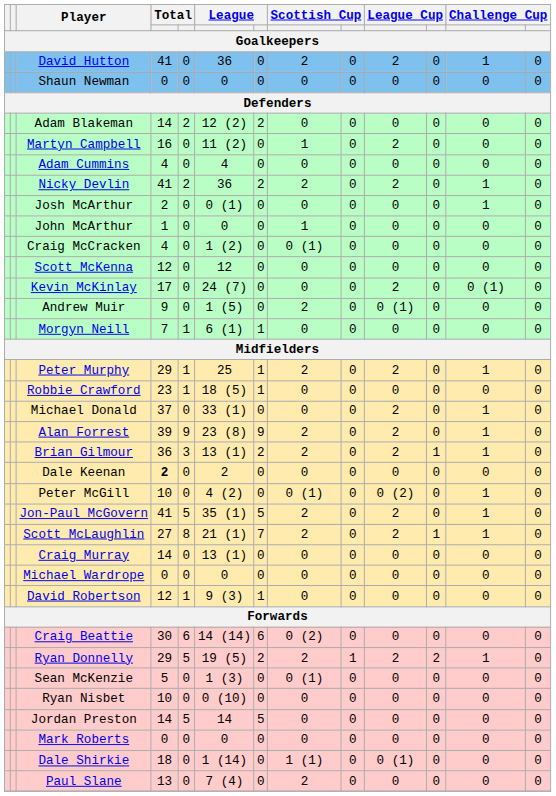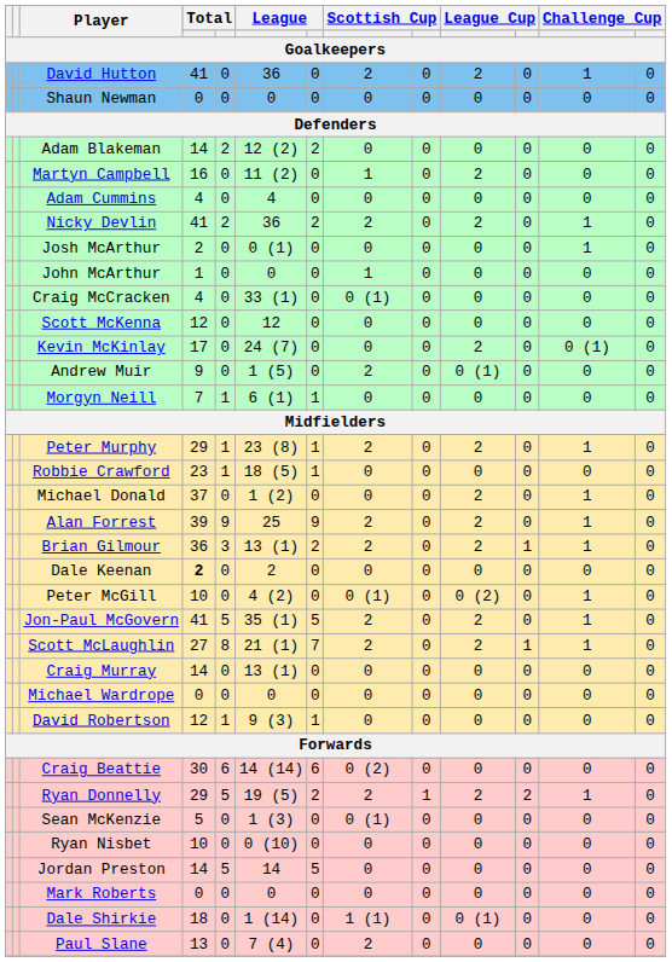 <table class="wikitable" style="text-align: center">
 <tr align="center" style="background:#9C9C9C">
 <th rowspan="2"></th>
 <th rowspan="2"></th>
 <th rowspan="2">Player</th>
 <th colspan="2">Total</th>
 <th colspan="2"><a href='#'>League</a></th>
 <th colspan="2"><a href='#'>Scottish Cup</a></th>
 <th colspan="2"><a href='#'>League Cup</a></th>
 <th colspan="2"><a href='#'>Challenge Cup</a></th>
 </tr>
 <tr style="background:#DCDCDC">
 <th></th>
 <th></th>
 <th></th>
 <th></th>
 <th></th>
 <th></th>
 <th></th>
 <th></th>
 <th></th>
 <th></th>
 </tr>
 <tr align="center" style="background:#DCDCDC">
 <th colspan="15">Goalkeepers</th>
 </tr>
 <tr align="center" style="background:#7EC0EE">
 <td></td>
 <td></td>
 <td><a href='#'>David Hutton</a></td>
 <td>41 </td>
 <td>0 </td>
 <td>36 </td>
 <td>0 </td>
 <td>2 </td>
 <td>0 </td>
 <td>2 </td>
 <td>0 </td>
 <td>1 </td>
 <td>0 </td>
 </tr>
 <tr align="center" style="background:#7EC0EE">
 <td></td>
 <td></td>
 <td>Shaun Newman</td>
 <td>0 </td>
 <td>0 </td>
 <td>0 </td>
 <td>0 </td>
 <td>0 </td>
 <td>0 </td>
 <td>0 </td>
 <td>0 </td>
 <td>0 </td>
 <td>0 </td>
 </tr>
 <tr align="center" style="background:#7EC0EE">
 <th colspan="15">Defenders</th>
 </tr>
 <tr align="center" style="background:#B9FFC5">
 <td></td>
 <td></td>
 <td>Adam Blakeman</td>
 <td>14 </td>
 <td>2 </td>
 <td>12 (2) </td>
 <td>2 </td>
 <td>0 </td>
 <td>0 </td>
 <td>0 </td>
 <td>0 </td>
 <td>0 </td>
 <td>0 </td>
 </tr>
 <tr align="center" style="background:#B9FFC5">
 <td></td>
 <td></td>
 <td><a href='#'>Martyn Campbell</a></td>
 <td>16 </td>
 <td>0 </td>
 <td>11 (2) </td>
 <td>0 </td>
 <td>1 </td>
 <td>0 </td>
 <td>2 </td>
 <td>0 </td>
 <td>0 </td>
 <td>0 </td>
 </tr>
 <tr align="center" style="background:#B9FFC5">
 <td></td>
 <td></td>
 <td><a href='#'>Adam Cummins</a></td>
 <td>4 </td>
 <td>0 </td>
 <td>4 </td>
 <td>0 </td>
 <td>0 </td>
 <td>0 </td>
 <td>0 </td>
 <td>0 </td>
 <td>0 </td>
 <td>0 </td>
 </tr>
 <tr align="center" style="background:#B9FFC5">
 <td></td>
 <td></td>
 <td><a href='#'>Nicky Devlin</a></td>
 <td>41 </td>
 <td>2 </td>
 <td>36 </td>
 <td>2 </td>
 <td>2 </td>
 <td>0 </td>
 <td>2 </td>
 <td>0 </td>
 <td>1 </td>
 <td>0 </td>
 </tr>
 <tr align="center" style="background:#B9FFC5">
 <td></td>
 <td></td>
 <td>Josh McArthur</td>
 <td>2 </td>
 <td>0 </td>
 <td>0 (1) </td>
 <td>0 </td>
 <td>0 </td>
 <td>0 </td>
 <td>0 </td>
 <td>0 </td>
 <td>1 </td>
 <td>0 </td>
 </tr>
 <tr align="center" style="background:#B9FFC5">
 <td></td>
 <td></td>
 <td>John McArthur</td>
 <td>1 </td>
 <td>0 </td>
 <td>0 </td>
 <td>0 </td>
 <td>1 </td>
 <td>0 </td>
 <td>0 </td>
 <td>0 </td>
 <td>0 </td>
 <td>0 </td>
 </tr>
 <tr align="center" style="background:#B9FFC5">
 <td></td>
 <td></td>
 <td>Craig McCracken</td>
 <td>4 </td>
 <td>0 </td>
-<td>1 (2) </td>
+<td>33 (1) </td>
 <td>0 </td>
 <td>0 (1) </td>
 <td>0 </td>
 <td>0 </td>
 <td>0 </td>
 <td>0 </td>
 <td>0 </td>
 </tr>
 <tr align="center" style="background:#B9FFC5">
 <td></td>
 <td></td>
 <td><a href='#'>Scott McKenna</a></td>
 <td>12 </td>
 <td>0 </td>
 <td>12 </td>
 <td>0 </td>
 <td>0 </td>
 <td>0 </td>
 <td>0 </td>
 <td>0 </td>
 <td>0 </td>
 <td>0 </td>
 </tr>
 <tr align="center" style="background:#B9FFC5">
 <td></td>
 <td></td>
 <td><a href='#'>Kevin McKinlay</a></td>
 <td>17 </td>
 <td>0 </td>
 <td>24 (7) </td>
 <td>0 </td>
 <td>0 </td>
 <td>0 </td>
 <td>2 </td>
 <td>0 </td>
 <td>0 (1) </td>
 <td>0 </td>
 </tr>
 <tr align="center" style="background:#B9FFC5">
 <td></td>
 <td></td>
 <td>Andrew Muir</td>
 <td>9 </td>
 <td>0 </td>
 <td>1 (5) </td>
 <td>0 </td>
 <td>2 </td>
 <td>0 </td>
 <td>0 (1) </td>
 <td>0 </td>
 <td>0 </td>
 <td>0 </td>
 </tr>
 <tr align="center" style="background:#B9FFC5">
 <td></td>
 <td></td>
 <td><a href='#'>Morgyn Neill</a></td>
 <td>7 </td>
 <td>1 </td>
 <td>6 (1) </td>
 <td>1 </td>
 <td>0 </td>
 <td>0 </td>
 <td>0 </td>
 <td>0 </td>
 <td>0 </td>
 <td>0 </td>
 </tr>
 <tr align="center" style="background:#DCDCDC">
 <th colspan="15">Midfielders</th>
 </tr>
 <tr align="center" style="background:#FFEBAD">
 <td></td>
 <td></td>
 <td><a href='#'>Peter Murphy</a></td>
 <td>29 </td>
 <td>1 </td>
-<td>25 </td>
+<td>23 (8) </td>
 <td>1 </td>
 <td>2 </td>
 <td>0 </td>
 <td>2 </td>
 <td>0 </td>
 <td>1 </td>
 <td>0 </td>
 </tr>
 <tr align="center" style="background:#FFEBAD">
 <td></td>
 <td></td>
 <td><a href='#'>Robbie Crawford</a></td>
 <td>23 </td>
 <td>1 </td>
 <td>18 (5) </td>
 <td>1 </td>
 <td>0 </td>
 <td>0 </td>
 <td>0 </td>
 <td>0 </td>
 <td>0 </td>
 <td>0 </td>
 </tr>
 <tr align="center" style="background:#FFEBAD">
 <td></td>
 <td></td>
 <td>Michael Donald</td>
 <td>37 </td>
 <td>0 </td>
-<td>33 (1) </td>
+<td>1 (2) </td>
 <td>0 </td>
 <td>0 </td>
 <td>0 </td>
 <td>2 </td>
 <td>0 </td>
 <td>1 </td>
 <td>0 </td>
 </tr>
 <tr align="center" style="background:#FFEBAD">
 <td></td>
 <td></td>
 <td><a href='#'>Alan Forrest</a></td>
 <td>39 </td>
 <td>9 </td>
-<td>23 (8) </td>
+<td>25 </td>
 <td>9 </td>
 <td>2 </td>
 <td>0 </td>
 <td>2 </td>
 <td>0 </td>
 <td>1 </td>
 <td>0 </td>
 </tr>
 <tr align="center" style="background:#FFEBAD">
 <td></td>
 <td></td>
 <td><a href='#'>Brian Gilmour</a></td>
 <td>36 </td>
 <td>3 </td>
 <td>13 (1) </td>
 <td>2 </td>
 <td>2 </td>
 <td>0 </td>
 <td>2 </td>
 <td>1 </td>
 <td>1 </td>
 <td>0 </td>
 </tr>
 <tr align="center" style="background:#FFEBAD">
 <td></td>
 <td></td>
 <td>Dale Keenan</td>
 <td><strong>2 </strong></td>
 <td>0 </td>
 <td>2 </td>
 <td>0 </td>
 <td>0 </td>
 <td>0 </td>
 <td>0 </td>
 <td>0 </td>
 <td>0 </td>
 <td>0 </td>
 </tr>
 <tr align="center" style="background:#FFEBAD">
 <td></td>
 <td></td>
 <td>Peter McGill</td>
 <td>10 </td>
 <td>0 </td>
 <td>4 (2) </td>
 <td>0 </td>
 <td>0 (1) </td>
 <td>0 </td>
 <td>0 (2) </td>
 <td>0 </td>
 <td>1 </td>
 <td>0 </td>
 </tr>
 <tr align="center" style="background:#FFEBAD">
 <td></td>
 <td></td>
 <td><a href='#'>Jon-Paul McGovern</a></td>
 <td>41 </td>
 <td>5 </td>
 <td>35 (1) </td>
 <td>5 </td>
 <td>2 </td>
 <td>0 </td>
 <td>2 </td>
 <td>0 </td>
 <td>1 </td>
 <td>0 </td>
 </tr>
 <tr align="center" style="background:#FFEBAD">
 <td></td>
 <td></td>
 <td><a href='#'>Scott McLaughlin</a></td>
 <td>27 </td>
 <td>8 </td>
 <td>21 (1) </td>
 <td>7 </td>
 <td>2 </td>
 <td>0 </td>
 <td>2 </td>
 <td>1 </td>
 <td>1 </td>
 <td>0 </td>
 </tr>
 <tr align="center" style="background:#FFEBAD">
 <td></td>
 <td></td>
 <td><a href='#'>Craig Murray</a></td>
 <td>14 </td>
 <td>0 </td>
 <td>13 (1) </td>
 <td>0 </td>
 <td>0 </td>
 <td>0 </td>
 <td>0 </td>
 <td>0 </td>
 <td>0 </td>
 <td>0 </td>
 </tr>
 <tr align="center" style="background:#FFEBAD">
 <td></td>
 <td></td>
 <td><a href='#'>Michael Wardrope</a></td>
 <td>0 </td>
 <td>0 </td>
 <td>0 </td>
 <td>0 </td>
 <td>0 </td>
 <td>0 </td>
 <td>0 </td>
 <td>0 </td>
 <td>0 </td>
 <td>0 </td>
 </tr>
 <tr align="center" style="background:#FFEBAD">
 <td></td>
 <td></td>
 <td><a href='#'>David Robertson</a></td>
 <td>12 </td>
 <td>1 </td>
 <td>9 (3) </td>
 <td>1 </td>
 <td>0 </td>
 <td>0 </td>
 <td>0 </td>
 <td>0 </td>
 <td>0 </td>
 <td>0 </td>
 </tr>
 <tr align="left" style="background:#DCDCDC">
 <th colspan="15">Forwards</th>
 </tr>
 <tr align="center" style="background:#FFCBCB">
 <td></td>
 <td></td>
 <td><a href='#'>Craig Beattie</a></td>
 <td>30 </td>
 <td>6 </td>
 <td>14 (14) </td>
 <td>6 </td>
 <td>0 (2) </td>
 <td>0 </td>
 <td>0 </td>
 <td>0 </td>
 <td>0 </td>
 <td>0 </td>
 </tr>
 <tr align="center" style="background:#FFCBCB">
 <td></td>
 <td></td>
 <td><a href='#'>Ryan Donnelly</a></td>
 <td>29 </td>
 <td>5 </td>
 <td>19 (5) </td>
 <td>2 </td>
 <td>2 </td>
 <td>1 </td>
 <td>2 </td>
 <td>2 </td>
 <td>1 </td>
 <td>0 </td>
 </tr>
 <tr align="center" style="background:#FFCBCB">
 <td></td>
 <td></td>
 <td>Sean McKenzie</td>
 <td>5 </td>
 <td>0 </td>
 <td>1 (3) </td>
 <td>0 </td>
 <td>0 (1) </td>
 <td>0 </td>
 <td>0 </td>
 <td>0 </td>
 <td>0 </td>
 <td>0 </td>
 </tr>
 <tr align="center" style="background:#FFCBCB">
 <td></td>
 <td></td>
 <td>Ryan Nisbet</td>
 <td>10 </td>
 <td>0 </td>
 <td>0 (10) </td>
 <td>0 </td>
 <td>0 </td>
 <td>0 </td>
 <td>0 </td>
 <td>0 </td>
 <td>0 </td>
 <td>0 </td>
 </tr>
 <tr align="center" style="background:#FFCBCB">
 <td></td>
 <td></td>
 <td>Jordan Preston</td>
 <td>14 </td>
 <td>5 </td>
 <td>14 </td>
 <td>5 </td>
 <td>0 </td>
 <td>0 </td>
 <td>0 </td>
 <td>0 </td>
 <td>0 </td>
 <td>0 </td>
 </tr>
 <tr align="center" style="background:#FFCBCB">
 <td></td>
 <td></td>
 <td><a href='#'>Mark Roberts</a></td>
 <td>0 </td>
 <td>0 </td>
 <td>0 </td>
 <td>0 </td>
 <td>0 </td>
 <td>0 </td>
 <td>0 </td>
 <td>0 </td>
 <td>0 </td>
 <td>0 </td>
 </tr>
 <tr align="center" style="background:#FFCBCB">
 <td></td>
 <td></td>
 <td><a href='#'>Dale Shirkie</a></td>
 <td>18 </td>
 <td>0 </td>
 <td>1 (14) </td>
 <td>0 </td>
 <td>1 (1) </td>
 <td>0 </td>
 <td>0 (1) </td>
 <td>0 </td>
 <td>0 </td>
 <td>0 </td>
 </tr>
 <tr align="center" style="background:#FFCBCB">
 <td></td>
 <td></td>
 <td><a href='#'>Paul Slane</a></td>
 <td>13 </td>
 <td>0 </td>
 <td>7 (4) </td>
 <td>0 </td>
 <td>2 </td>
 <td>0 </td>
 <td>0 </td>
 <td>0 </td>
 <td>0 </td>
 <td>0 </td>
 </tr>
 <tr align="center" style="background:#FFCBCB">
 </tr>
 </table>
